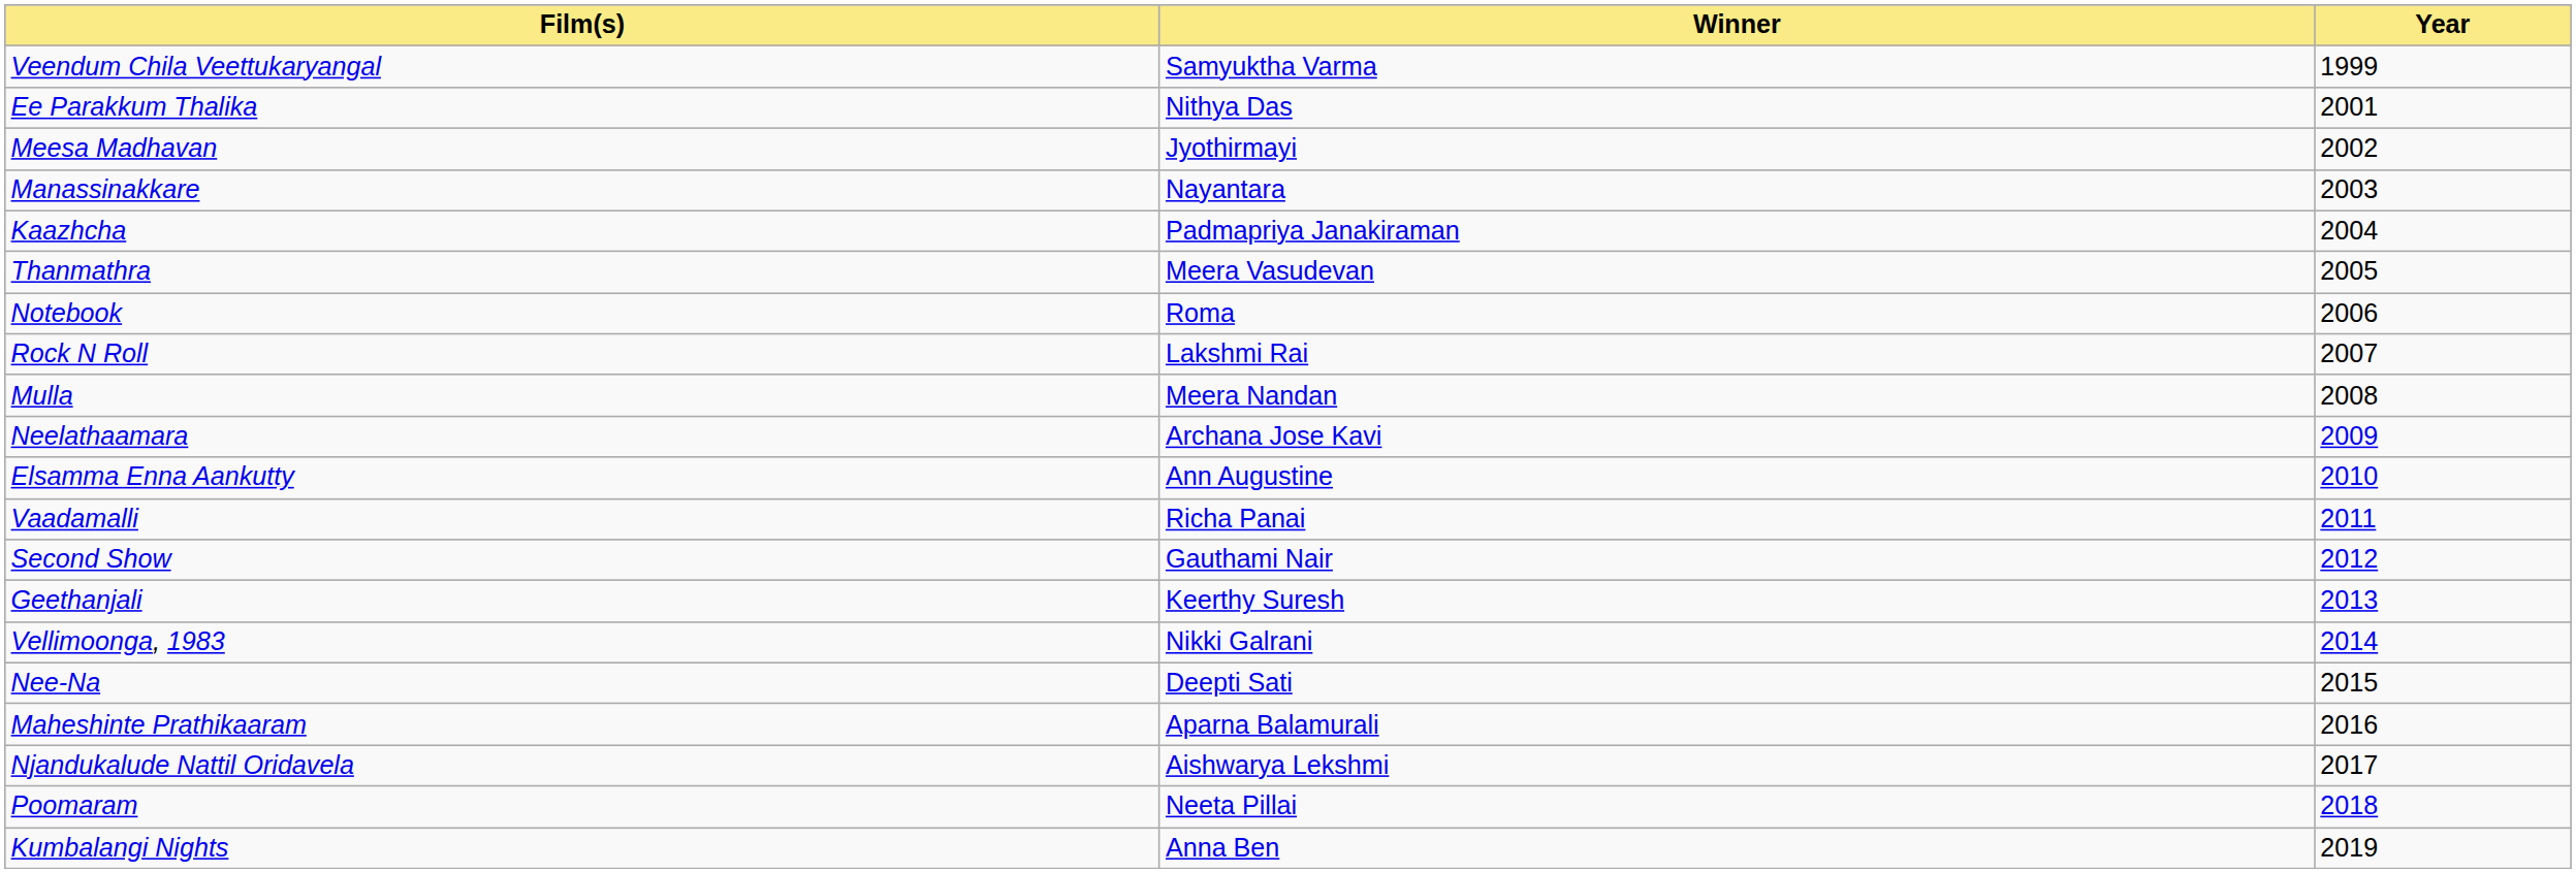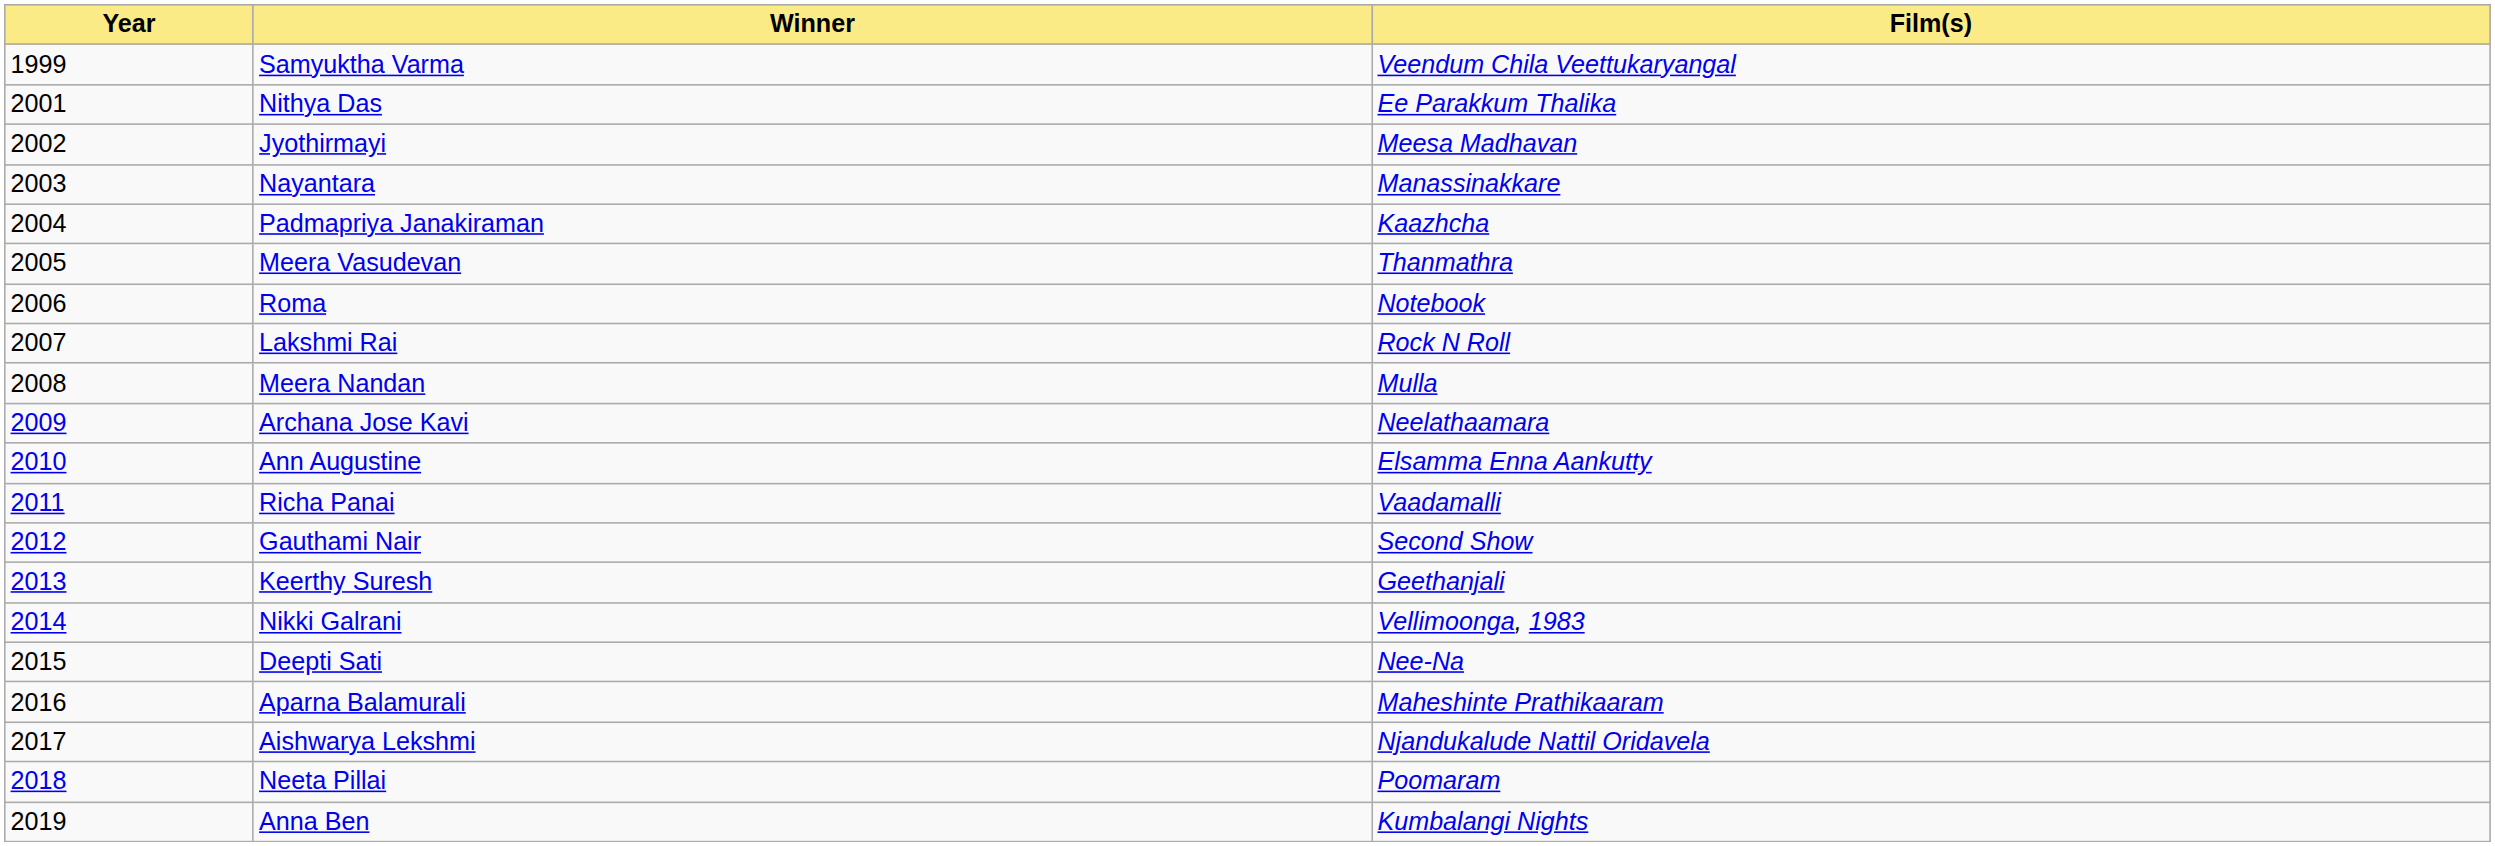 <table class="wikitable" style="width:100%">
 <tr bgcolor="#bebebe">
+<th width="10%" style="background:#FAEB86">Year</th>
+<th width="45%" style="background:#FAEB86">Winner</th>
 <th width="45%" style="background:#FAEB86">Film(s)</th>
-<th width="45%" style="background:#FAEB86">Winner</th>
-<th width="10%" style="background:#FAEB86">Year</th>
 </tr>
 <tr>
+<td>1999</td>
+<td><a href='#'>Samyuktha Varma</a></td>
 <td><em><a href='#'>Veendum Chila Veettukaryangal</a></em></td>
-<td><a href='#'>Samyuktha Varma</a></td>
-<td>1999</td>
 </tr>
 <tr>
+<td>2001</td>
+<td><a href='#'>Nithya Das</a></td>
 <td><em><a href='#'>Ee Parakkum Thalika</a></em></td>
-<td><a href='#'>Nithya Das</a></td>
-<td>2001</td>
 </tr>
 <tr>
+<td>2002</td>
+<td><a href='#'>Jyothirmayi</a></td>
 <td><em><a href='#'>Meesa Madhavan</a></em></td>
-<td><a href='#'>Jyothirmayi</a></td>
-<td>2002</td>
 </tr>
 <tr>
+<td>2003</td>
+<td><a href='#'>Nayantara</a></td>
 <td><em><a href='#'>Manassinakkare</a></em></td>
-<td><a href='#'>Nayantara</a></td>
-<td>2003</td>
 </tr>
 <tr>
+<td>2004</td>
+<td><a href='#'>Padmapriya Janakiraman</a></td>
 <td><em><a href='#'>Kaazhcha</a></em></td>
-<td><a href='#'>Padmapriya Janakiraman</a></td>
-<td>2004</td>
 </tr>
 <tr>
+<td>2005</td>
+<td><a href='#'>Meera Vasudevan</a></td>
 <td><em><a href='#'>Thanmathra</a></em></td>
-<td><a href='#'>Meera Vasudevan</a></td>
-<td>2005</td>
 </tr>
 <tr>
+<td>2006</td>
+<td><a href='#'>Roma</a></td>
 <td><em><a href='#'>Notebook</a></em></td>
-<td><a href='#'>Roma</a></td>
-<td>2006</td>
 </tr>
 <tr>
+<td>2007</td>
+<td><a href='#'>Lakshmi Rai</a></td>
 <td><em><a href='#'>Rock N Roll</a></em></td>
-<td><a href='#'>Lakshmi Rai</a></td>
-<td>2007</td>
 </tr>
 <tr>
+<td>2008</td>
+<td><a href='#'>Meera Nandan</a></td>
 <td><em><a href='#'>Mulla</a></em></td>
-<td><a href='#'>Meera Nandan</a></td>
-<td>2008</td>
 </tr>
 <tr>
+<td><a href='#'>2009</a></td>
+<td><a href='#'>Archana Jose Kavi</a></td>
 <td><em><a href='#'>Neelathaamara</a></em></td>
-<td><a href='#'>Archana Jose Kavi</a></td>
-<td><a href='#'>2009</a></td>
 </tr>
 <tr>
+<td><a href='#'>2010</a></td>
+<td><a href='#'>Ann Augustine</a></td>
 <td><em><a href='#'>Elsamma Enna Aankutty</a></em></td>
-<td><a href='#'>Ann Augustine</a></td>
-<td><a href='#'>2010</a></td>
 </tr>
 <tr>
+<td><a href='#'>2011</a></td>
+<td><a href='#'>Richa Panai</a></td>
 <td><em><a href='#'>Vaadamalli</a></em></td>
-<td><a href='#'>Richa Panai</a></td>
-<td><a href='#'>2011</a></td>
 </tr>
 <tr>
+<td><a href='#'>2012</a></td>
+<td><a href='#'>Gauthami Nair</a></td>
 <td><em><a href='#'>Second Show</a></em></td>
-<td><a href='#'>Gauthami Nair</a></td>
-<td><a href='#'>2012</a></td>
 </tr>
 <tr>
+<td><a href='#'>2013</a></td>
+<td><a href='#'>Keerthy Suresh</a></td>
 <td><em><a href='#'>Geethanjali</a></em></td>
-<td><a href='#'>Keerthy Suresh</a></td>
-<td><a href='#'>2013</a></td>
 </tr>
 <tr>
+<td><a href='#'>2014</a></td>
+<td><a href='#'>Nikki Galrani</a></td>
 <td><em><a href='#'>Vellimoonga</a>, <a href='#'>1983</a></em></td>
-<td><a href='#'>Nikki Galrani</a></td>
-<td><a href='#'>2014</a></td>
 </tr>
 <tr>
+<td>2015</td>
+<td><a href='#'>Deepti Sati</a></td>
 <td><em><a href='#'>Nee-Na</a></em></td>
-<td><a href='#'>Deepti Sati</a></td>
-<td>2015</td>
 </tr>
 <tr>
+<td>2016</td>
+<td><a href='#'>Aparna Balamurali</a></td>
 <td><em><a href='#'>Maheshinte Prathikaaram</a></em></td>
-<td><a href='#'>Aparna Balamurali</a></td>
-<td>2016</td>
 </tr>
 <tr>
+<td>2017</td>
+<td><a href='#'>Aishwarya Lekshmi</a></td>
 <td><em><a href='#'>Njandukalude Nattil Oridavela</a></em></td>
-<td><a href='#'>Aishwarya Lekshmi</a></td>
-<td>2017</td>
 </tr>
 <tr>
+<td><a href='#'>2018</a></td>
+<td><a href='#'>Neeta Pillai</a></td>
 <td><em><a href='#'>Poomaram</a></em></td>
-<td><a href='#'>Neeta Pillai</a></td>
-<td><a href='#'>2018</a></td>
 </tr>
 <tr>
+<td>2019</td>
+<td><a href='#'>Anna Ben</a></td>
 <td><em><a href='#'>Kumbalangi Nights</a></em></td>
-<td><a href='#'>Anna Ben</a></td>
-<td>2019</td>
 </tr>
 </table>
